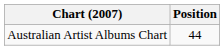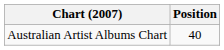 <table class="wikitable">
 <tr>
 <th>Chart (2007)</th>
 <th>Position</th>
 </tr>
 <tr>
 <td>Australian Artist Albums Chart</td>
-<td style="text-align:center;">44</td>
+<td style="text-align:center;">40</td>
 </tr>
 </table>
